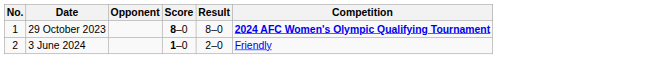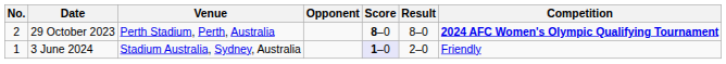 <table class="wikitable">
 <tr>
 <th scope="col">No.</th>
 <th scope="col">Date</th>
+<th scope="col">Venue</th>
 <th scope="col">Opponent</th>
 <th scope="col">Score</th>
 <th scope="col">Result</th>
 <th scope="col">Competition</th>
 </tr>
 <tr>
-<td align=center>1</td>
+<td align=center>2</td>
 <td>29 October 2023</td>
+<td><a href='#'>Perth Stadium</a>, <a href='#'>Perth</a>, <a href='#'>Australia</a></td>
 <td></td>
 <td align=center><strong>8</strong>–0</td>
 <td align=center>8–0</td>
 <td><strong><a href='#'>2024 AFC Women's Olympic Qualifying Tournament</a></strong></td>
 </tr>
 <tr>
-<td align=center>2</td>
+<td align=center>1</td>
 <td>3 June 2024</td>
+<td><a href='#'>Stadium Australia</a>, <a href='#'>Sydney</a>, Australia</td>
 <td></td>
-<td align=center><strong>1</strong>–0</td>
+<td align=center style="background: lavender;"><strong>1</strong>–0</td>
 <td align=center>2–0</td>
 <td><a href='#'>Friendly</a></td>
 </tr>
 </table>
